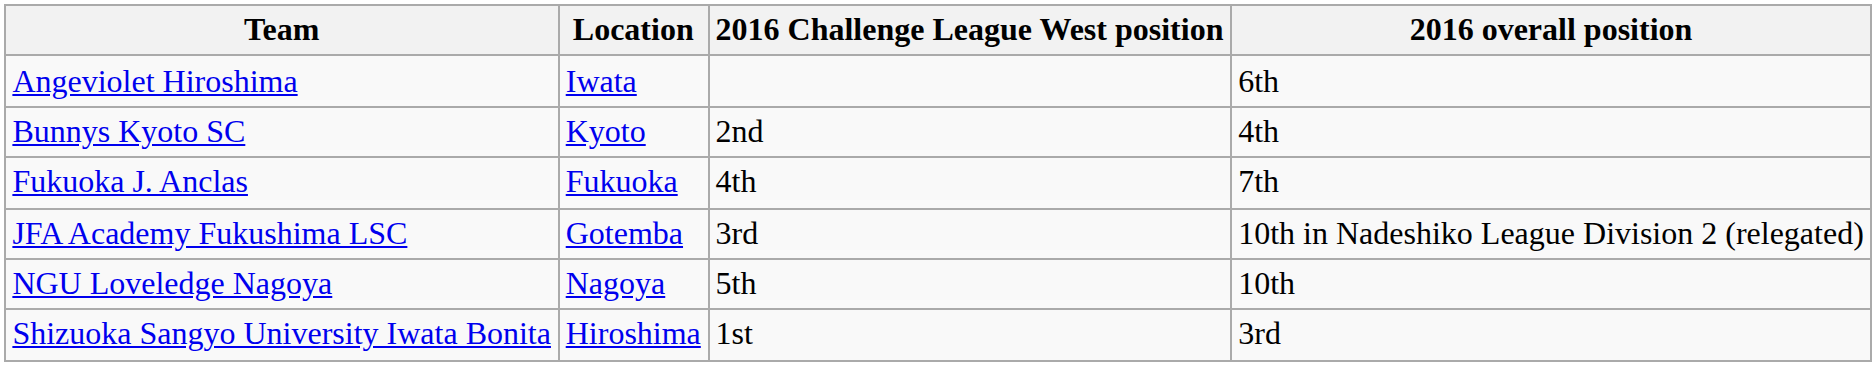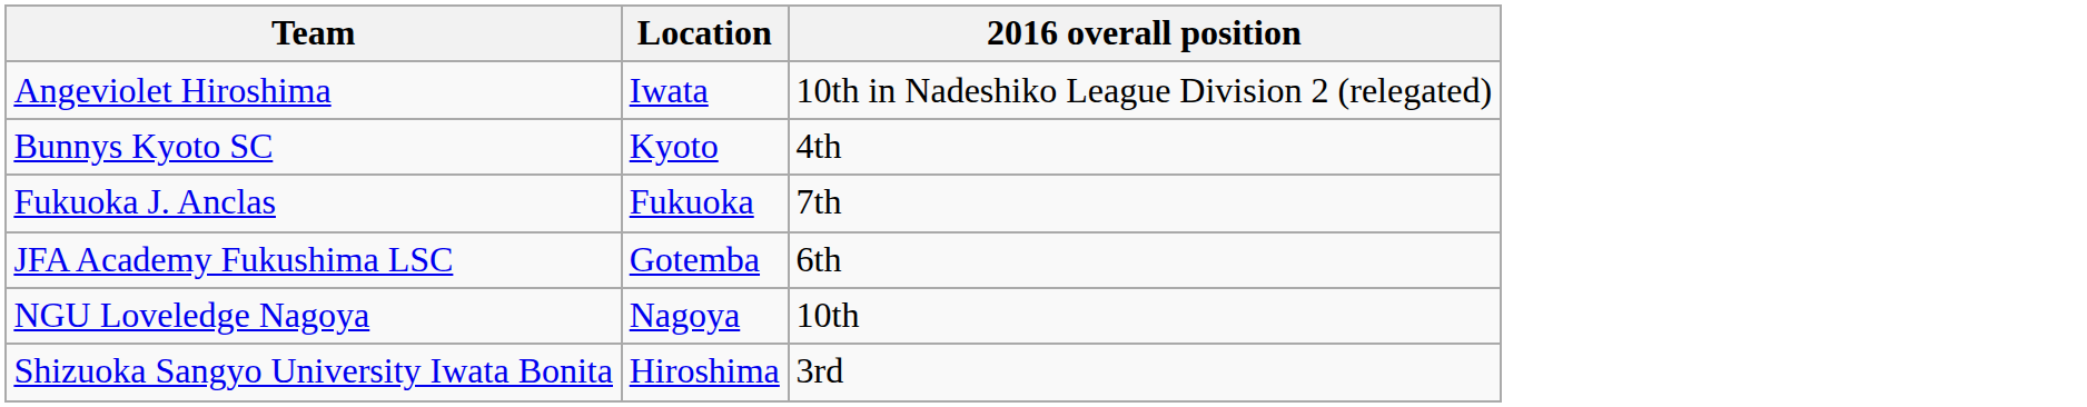 <table class="wikitable sortable">
 <tr>
 <th>Team</th>
 <th>Location</th>
-<th data-sort-type="number">2016 Challenge League West position</th>
 <th data-sort-type="number">2016 overall position</th>
 </tr>
 <tr>
 <td><a href='#'>Angeviolet Hiroshima</a></td>
 <td><a href='#'>Iwata</a></td>
-<td></td>
-<td>6th</td>
+<td>10th in Nadeshiko League Division 2 (relegated)</td>
 </tr>
 <tr>
 <td><a href='#'>Bunnys Kyoto SC</a></td>
 <td><a href='#'>Kyoto</a></td>
-<td>2nd</td>
 <td>4th</td>
 </tr>
 <tr>
 <td><a href='#'>Fukuoka J. Anclas</a></td>
 <td><a href='#'>Fukuoka</a></td>
-<td>4th</td>
 <td>7th</td>
 </tr>
 <tr>
 <td><a href='#'>JFA Academy Fukushima LSC</a></td>
 <td><a href='#'>Gotemba</a></td>
-<td>3rd</td>
-<td>10th in Nadeshiko League Division 2 (relegated)</td>
+<td>6th</td>
 </tr>
 <tr>
 <td><a href='#'>NGU Loveledge Nagoya</a></td>
 <td><a href='#'>Nagoya</a></td>
-<td>5th</td>
 <td>10th</td>
 </tr>
 <tr>
 <td><a href='#'>Shizuoka Sangyo University Iwata Bonita</a></td>
 <td><a href='#'>Hiroshima</a></td>
-<td>1st</td>
 <td>3rd</td>
 </tr>
 </table>
